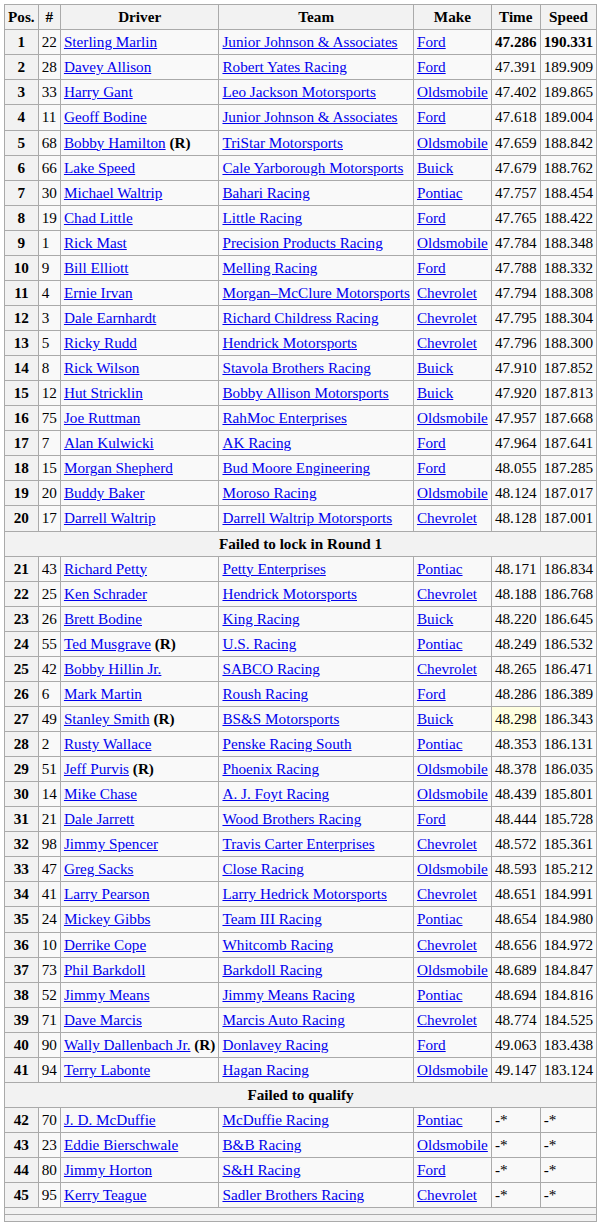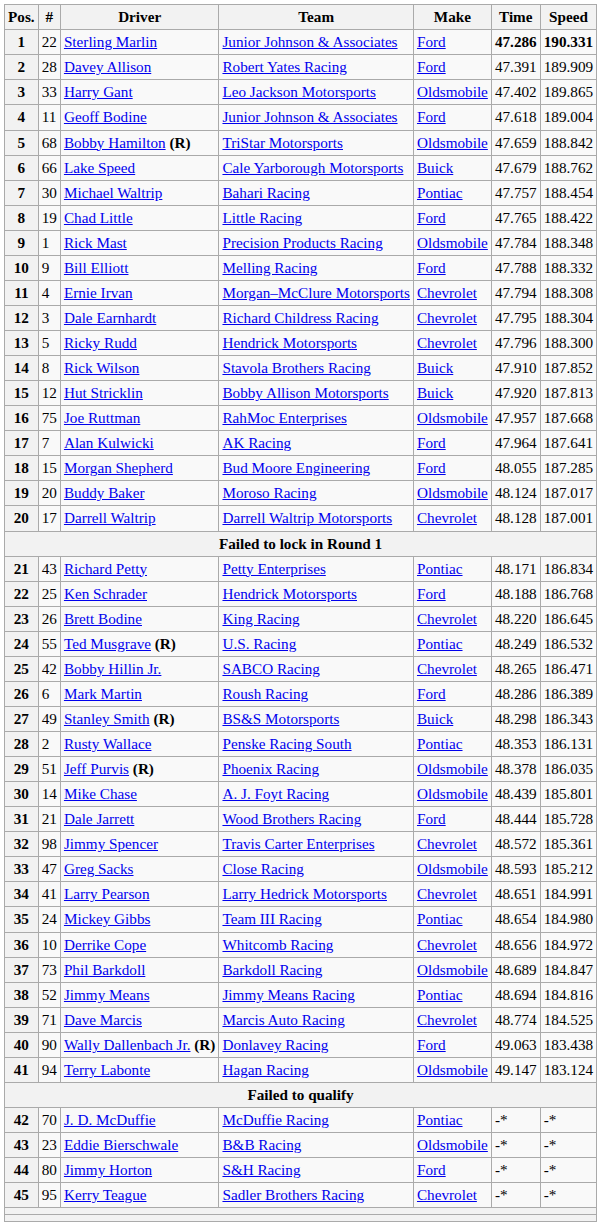 <table class="wikitable" style="font-size:95%">
 <tr>
 <th>Pos.</th>
 <th>#</th>
 <th>Driver</th>
 <th>Team</th>
 <th>Make</th>
 <th>Time</th>
 <th>Speed</th>
 </tr>
 <tr>
 <th>1</th>
 <td>22</td>
 <td><a href='#'>Sterling Marlin</a></td>
 <td><a href='#'>Junior Johnson & Associates</a></td>
 <td><a href='#'>Ford</a></td>
 <td><strong>47.286</strong></td>
 <td><strong>190.331</strong></td>
 </tr>
 <tr>
 <th>2</th>
 <td>28</td>
 <td><a href='#'>Davey Allison</a></td>
 <td><a href='#'>Robert Yates Racing</a></td>
 <td><a href='#'>Ford</a></td>
 <td>47.391</td>
 <td>189.909</td>
 </tr>
 <tr>
 <th>3</th>
 <td>33</td>
 <td><a href='#'>Harry Gant</a></td>
 <td><a href='#'>Leo Jackson Motorsports</a></td>
 <td><a href='#'>Oldsmobile</a></td>
 <td>47.402</td>
 <td>189.865</td>
 </tr>
 <tr>
 <th>4</th>
 <td>11</td>
 <td><a href='#'>Geoff Bodine</a></td>
 <td><a href='#'>Junior Johnson & Associates</a></td>
 <td><a href='#'>Ford</a></td>
 <td>47.618</td>
 <td>189.004</td>
 </tr>
 <tr>
 <th>5</th>
 <td>68</td>
 <td><a href='#'>Bobby Hamilton</a> <strong>(R)</strong></td>
 <td><a href='#'>TriStar Motorsports</a></td>
 <td><a href='#'>Oldsmobile</a></td>
 <td>47.659</td>
 <td>188.842</td>
 </tr>
 <tr>
 <th>6</th>
 <td>66</td>
 <td><a href='#'>Lake Speed</a></td>
 <td><a href='#'>Cale Yarborough Motorsports</a></td>
 <td><a href='#'>Buick</a></td>
 <td>47.679</td>
 <td>188.762</td>
 </tr>
 <tr>
 <th>7</th>
 <td>30</td>
 <td><a href='#'>Michael Waltrip</a></td>
 <td><a href='#'>Bahari Racing</a></td>
 <td><a href='#'>Pontiac</a></td>
 <td>47.757</td>
 <td>188.454</td>
 </tr>
 <tr>
 <th>8</th>
 <td>19</td>
 <td><a href='#'>Chad Little</a></td>
 <td><a href='#'>Little Racing</a></td>
 <td><a href='#'>Ford</a></td>
 <td>47.765</td>
 <td>188.422</td>
 </tr>
 <tr>
 <th>9</th>
 <td>1</td>
 <td><a href='#'>Rick Mast</a></td>
 <td><a href='#'>Precision Products Racing</a></td>
 <td><a href='#'>Oldsmobile</a></td>
 <td>47.784</td>
 <td>188.348</td>
 </tr>
 <tr>
 <th>10</th>
 <td>9</td>
 <td><a href='#'>Bill Elliott</a></td>
 <td><a href='#'>Melling Racing</a></td>
 <td><a href='#'>Ford</a></td>
 <td>47.788</td>
 <td>188.332</td>
 </tr>
 <tr>
 <th>11</th>
 <td>4</td>
 <td><a href='#'>Ernie Irvan</a></td>
 <td><a href='#'>Morgan–McClure Motorsports</a></td>
 <td><a href='#'>Chevrolet</a></td>
 <td>47.794</td>
 <td>188.308</td>
 </tr>
 <tr>
 <th>12</th>
 <td>3</td>
 <td><a href='#'>Dale Earnhardt</a></td>
 <td><a href='#'>Richard Childress Racing</a></td>
 <td><a href='#'>Chevrolet</a></td>
 <td>47.795</td>
 <td>188.304</td>
 </tr>
 <tr>
 <th>13</th>
 <td>5</td>
 <td><a href='#'>Ricky Rudd</a></td>
 <td><a href='#'>Hendrick Motorsports</a></td>
 <td><a href='#'>Chevrolet</a></td>
 <td>47.796</td>
 <td>188.300</td>
 </tr>
 <tr>
 <th>14</th>
 <td>8</td>
 <td><a href='#'>Rick Wilson</a></td>
 <td><a href='#'>Stavola Brothers Racing</a></td>
 <td><a href='#'>Buick</a></td>
 <td>47.910</td>
 <td>187.852</td>
 </tr>
 <tr>
 <th>15</th>
 <td>12</td>
 <td><a href='#'>Hut Stricklin</a></td>
 <td><a href='#'>Bobby Allison Motorsports</a></td>
 <td><a href='#'>Buick</a></td>
 <td>47.920</td>
 <td>187.813</td>
 </tr>
 <tr>
 <th>16</th>
 <td>75</td>
 <td><a href='#'>Joe Ruttman</a></td>
 <td><a href='#'>RahMoc Enterprises</a></td>
 <td><a href='#'>Oldsmobile</a></td>
 <td>47.957</td>
 <td>187.668</td>
 </tr>
 <tr>
 <th>17</th>
 <td>7</td>
 <td><a href='#'>Alan Kulwicki</a></td>
 <td><a href='#'>AK Racing</a></td>
 <td><a href='#'>Ford</a></td>
 <td>47.964</td>
 <td>187.641</td>
 </tr>
 <tr>
 <th>18</th>
 <td>15</td>
 <td><a href='#'>Morgan Shepherd</a></td>
 <td><a href='#'>Bud Moore Engineering</a></td>
 <td><a href='#'>Ford</a></td>
 <td>48.055</td>
 <td>187.285</td>
 </tr>
 <tr>
 <th>19</th>
 <td>20</td>
 <td><a href='#'>Buddy Baker</a></td>
 <td><a href='#'>Moroso Racing</a></td>
 <td><a href='#'>Oldsmobile</a></td>
 <td>48.124</td>
 <td>187.017</td>
 </tr>
 <tr>
 <th>20</th>
 <td>17</td>
 <td><a href='#'>Darrell Waltrip</a></td>
 <td><a href='#'>Darrell Waltrip Motorsports</a></td>
 <td><a href='#'>Chevrolet</a></td>
 <td>48.128</td>
 <td>187.001</td>
 </tr>
 <tr>
 <th colspan="7">Failed to lock in Round 1</th>
 </tr>
 <tr>
 <th>21</th>
 <td>43</td>
 <td><a href='#'>Richard Petty</a></td>
 <td><a href='#'>Petty Enterprises</a></td>
 <td><a href='#'>Pontiac</a></td>
 <td>48.171</td>
 <td>186.834</td>
 </tr>
 <tr>
 <th>22</th>
 <td>25</td>
 <td><a href='#'>Ken Schrader</a></td>
 <td><a href='#'>Hendrick Motorsports</a></td>
-<td><a href='#'>Chevrolet</a></td>
+<td><a href='#'>Ford</a></td>
 <td>48.188</td>
 <td>186.768</td>
 </tr>
 <tr>
 <th>23</th>
 <td>26</td>
 <td><a href='#'>Brett Bodine</a></td>
 <td><a href='#'>King Racing</a></td>
-<td><a href='#'>Buick</a></td>
+<td><a href='#'>Chevrolet</a></td>
 <td>48.220</td>
 <td>186.645</td>
 </tr>
 <tr>
 <th>24</th>
 <td>55</td>
 <td><a href='#'>Ted Musgrave</a> <strong>(R)</strong></td>
 <td><a href='#'>U.S. Racing</a></td>
 <td><a href='#'>Pontiac</a></td>
 <td>48.249</td>
 <td>186.532</td>
 </tr>
 <tr>
 <th>25</th>
 <td>42</td>
 <td><a href='#'>Bobby Hillin Jr.</a></td>
 <td><a href='#'>SABCO Racing</a></td>
 <td><a href='#'>Chevrolet</a></td>
 <td>48.265</td>
 <td>186.471</td>
 </tr>
 <tr>
 <th>26</th>
 <td>6</td>
 <td><a href='#'>Mark Martin</a></td>
 <td><a href='#'>Roush Racing</a></td>
 <td><a href='#'>Ford</a></td>
 <td>48.286</td>
 <td>186.389</td>
 </tr>
 <tr>
 <th>27</th>
 <td>49</td>
 <td><a href='#'>Stanley Smith</a> <strong>(R)</strong></td>
 <td><a href='#'>BS&S Motorsports</a></td>
 <td><a href='#'>Buick</a></td>
-<td style="background: lightyellow;">48.298</td>
+<td>48.298</td>
 <td>186.343</td>
 </tr>
 <tr>
 <th>28</th>
 <td>2</td>
 <td><a href='#'>Rusty Wallace</a></td>
 <td><a href='#'>Penske Racing South</a></td>
 <td><a href='#'>Pontiac</a></td>
 <td>48.353</td>
 <td>186.131</td>
 </tr>
 <tr>
 <th>29</th>
 <td>51</td>
 <td><a href='#'>Jeff Purvis</a> <strong>(R)</strong></td>
 <td><a href='#'>Phoenix Racing</a></td>
 <td><a href='#'>Oldsmobile</a></td>
 <td>48.378</td>
 <td>186.035</td>
 </tr>
 <tr>
 <th>30</th>
 <td>14</td>
 <td><a href='#'>Mike Chase</a></td>
 <td><a href='#'>A. J. Foyt Racing</a></td>
 <td><a href='#'>Oldsmobile</a></td>
 <td>48.439</td>
 <td>185.801</td>
 </tr>
 <tr>
 <th>31</th>
 <td>21</td>
 <td><a href='#'>Dale Jarrett</a></td>
 <td><a href='#'>Wood Brothers Racing</a></td>
 <td><a href='#'>Ford</a></td>
 <td>48.444</td>
 <td>185.728</td>
 </tr>
 <tr>
 <th>32</th>
 <td>98</td>
 <td><a href='#'>Jimmy Spencer</a></td>
 <td><a href='#'>Travis Carter Enterprises</a></td>
 <td><a href='#'>Chevrolet</a></td>
 <td>48.572</td>
 <td>185.361</td>
 </tr>
 <tr>
 <th>33</th>
 <td>47</td>
 <td><a href='#'>Greg Sacks</a></td>
 <td><a href='#'>Close Racing</a></td>
 <td><a href='#'>Oldsmobile</a></td>
 <td>48.593</td>
 <td>185.212</td>
 </tr>
 <tr>
 <th>34</th>
 <td>41</td>
 <td><a href='#'>Larry Pearson</a></td>
 <td><a href='#'>Larry Hedrick Motorsports</a></td>
 <td><a href='#'>Chevrolet</a></td>
 <td>48.651</td>
 <td>184.991</td>
 </tr>
 <tr>
 <th>35</th>
 <td>24</td>
 <td><a href='#'>Mickey Gibbs</a></td>
 <td><a href='#'>Team III Racing</a></td>
 <td><a href='#'>Pontiac</a></td>
 <td>48.654</td>
 <td>184.980</td>
 </tr>
 <tr>
 <th>36</th>
 <td>10</td>
 <td><a href='#'>Derrike Cope</a></td>
 <td><a href='#'>Whitcomb Racing</a></td>
 <td><a href='#'>Chevrolet</a></td>
 <td>48.656</td>
 <td>184.972</td>
 </tr>
 <tr>
 <th>37</th>
 <td>73</td>
 <td><a href='#'>Phil Barkdoll</a></td>
 <td><a href='#'>Barkdoll Racing</a></td>
 <td><a href='#'>Oldsmobile</a></td>
 <td>48.689</td>
 <td>184.847</td>
 </tr>
 <tr>
 <th>38</th>
 <td>52</td>
 <td><a href='#'>Jimmy Means</a></td>
 <td><a href='#'>Jimmy Means Racing</a></td>
 <td><a href='#'>Pontiac</a></td>
 <td>48.694</td>
 <td>184.816</td>
 </tr>
 <tr>
 <th>39</th>
 <td>71</td>
 <td><a href='#'>Dave Marcis</a></td>
 <td><a href='#'>Marcis Auto Racing</a></td>
 <td><a href='#'>Chevrolet</a></td>
 <td>48.774</td>
 <td>184.525</td>
 </tr>
 <tr>
 <th>40</th>
 <td>90</td>
 <td><a href='#'>Wally Dallenbach Jr.</a> <strong>(R)</strong></td>
 <td><a href='#'>Donlavey Racing</a></td>
 <td><a href='#'>Ford</a></td>
 <td>49.063</td>
 <td>183.438</td>
 </tr>
 <tr>
 <th>41</th>
 <td>94</td>
 <td><a href='#'>Terry Labonte</a></td>
 <td><a href='#'>Hagan Racing</a></td>
 <td><a href='#'>Oldsmobile</a></td>
 <td>49.147</td>
 <td>183.124</td>
 </tr>
 <tr>
 <th colspan="7">Failed to qualify</th>
 </tr>
 <tr>
 <th>42</th>
 <td>70</td>
 <td><a href='#'>J. D. McDuffie</a></td>
 <td><a href='#'>McDuffie Racing</a></td>
 <td><a href='#'>Pontiac</a></td>
 <td>-*</td>
 <td>-*</td>
 </tr>
 <tr>
 <th>43</th>
 <td>23</td>
 <td><a href='#'>Eddie Bierschwale</a></td>
 <td><a href='#'>B&B Racing</a></td>
 <td><a href='#'>Oldsmobile</a></td>
 <td>-*</td>
 <td>-*</td>
 </tr>
 <tr>
 <th>44</th>
 <td>80</td>
 <td><a href='#'>Jimmy Horton</a></td>
 <td><a href='#'>S&H Racing</a></td>
 <td><a href='#'>Ford</a></td>
 <td>-*</td>
 <td>-*</td>
 </tr>
 <tr>
 <th>45</th>
 <td>95</td>
 <td><a href='#'>Kerry Teague</a></td>
 <td><a href='#'>Sadler Brothers Racing</a></td>
 <td><a href='#'>Chevrolet</a></td>
 <td>-*</td>
 <td>-*</td>
 </tr>
 <tr>
 <th colspan="7"></th>
 </tr>
 <tr>
 <th colspan="7"></th>
 </tr>
 </table>
